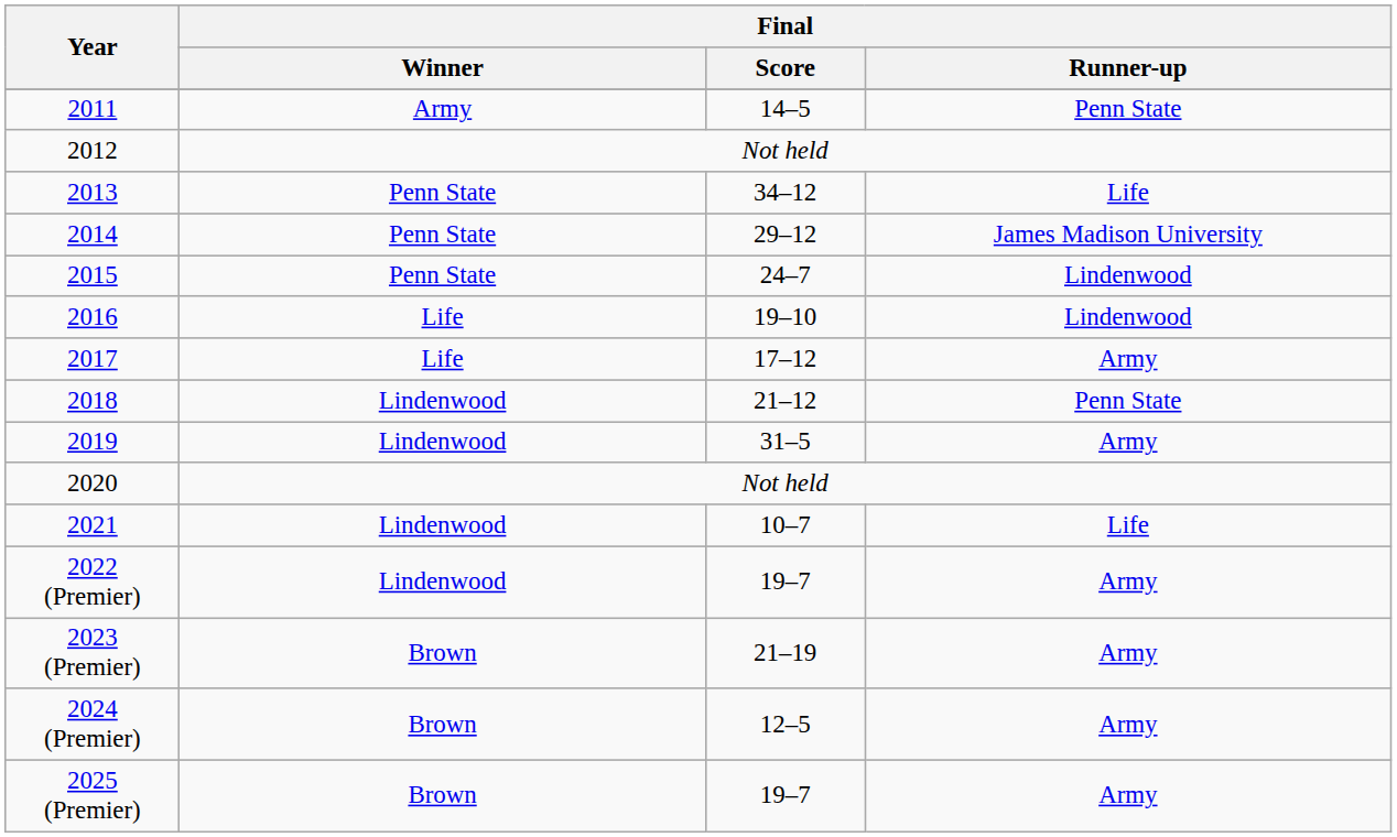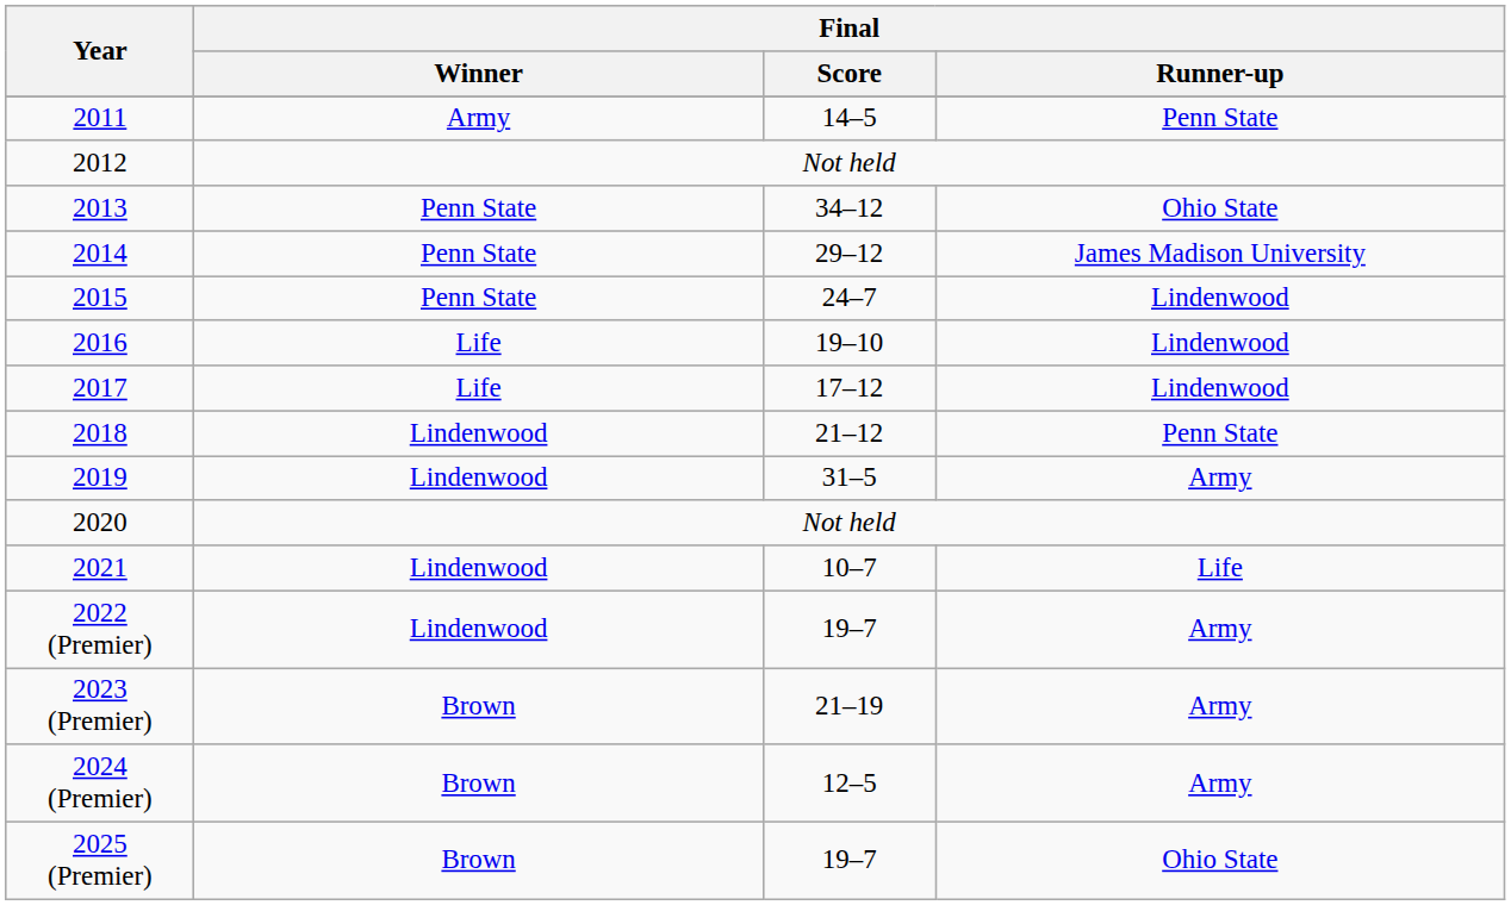 <table class="wikitable" style="font-size:90%; width: 50%; text-align: center;">
 <tr>
 <th rowspan=2 style="width:50px;">Year</th>
 <th colspan=3>Final</th>
 </tr>
 <tr>
 <th style="width:180px;">Winner</th>
 <th style="width:50px;">Score</th>
 <th style="width:180px;">Runner-up</th>
 </tr>
 <tr>
 </tr>
 <tr>
 <td><a href='#'>2011</a></td>
 <td><a href='#'>Army</a></td>
 <td>14–5</td>
 <td><a href='#'>Penn State</a></td>
 </tr>
 <tr>
 <td>2012</td>
 <td colspan=3><em>Not held</em></td>
 </tr>
 <tr>
 <td><a href='#'>2013</a></td>
 <td><a href='#'>Penn State</a></td>
 <td>34–12</td>
-<td><a href='#'>Life</a></td>
+<td><a href='#'>Ohio State</a></td>
 </tr>
 <tr>
 <td><a href='#'>2014</a></td>
 <td><a href='#'>Penn State</a></td>
 <td>29–12</td>
 <td><a href='#'>James Madison University</a></td>
 </tr>
 <tr>
 <td><a href='#'>2015</a></td>
 <td><a href='#'>Penn State</a></td>
 <td>24–7</td>
 <td><a href='#'>Lindenwood</a></td>
 </tr>
 <tr>
 <td><a href='#'>2016</a></td>
 <td><a href='#'>Life</a></td>
 <td>19–10</td>
 <td><a href='#'>Lindenwood</a></td>
 </tr>
 <tr>
 <td><a href='#'>2017</a></td>
 <td><a href='#'>Life</a></td>
 <td>17–12</td>
-<td><a href='#'>Army</a></td>
+<td><a href='#'>Lindenwood</a></td>
 </tr>
 <tr>
 <td><a href='#'>2018</a></td>
 <td><a href='#'>Lindenwood</a></td>
 <td>21–12</td>
 <td><a href='#'>Penn State</a></td>
 </tr>
 <tr>
 <td><a href='#'>2019</a></td>
 <td><a href='#'>Lindenwood</a></td>
 <td>31–5</td>
 <td><a href='#'>Army</a></td>
 </tr>
 <tr>
 <td>2020</td>
 <td colspan=3><em>Not held</em></td>
 </tr>
 <tr>
 <td><a href='#'>2021</a></td>
 <td><a href='#'>Lindenwood</a></td>
 <td>10–7</td>
 <td><a href='#'>Life</a></td>
 </tr>
 <tr>
 <td><a href='#'>2022</a><br>(Premier)</td>
 <td><a href='#'>Lindenwood</a></td>
 <td>19–7</td>
 <td><a href='#'>Army</a></td>
 </tr>
 <tr>
 <td><a href='#'>2023</a><br>(Premier)</td>
 <td><a href='#'>Brown</a></td>
 <td>21–19</td>
 <td><a href='#'>Army</a></td>
 </tr>
 <tr>
 <td><a href='#'>2024</a><br>(Premier)</td>
 <td><a href='#'>Brown</a></td>
 <td>12–5</td>
 <td><a href='#'>Army</a></td>
 </tr>
 <tr>
 <td><a href='#'>2025</a><br>(Premier)</td>
 <td><a href='#'>Brown</a></td>
 <td>19–7</td>
-<td><a href='#'>Army</a></td>
+<td><a href='#'>Ohio State</a></td>
 </tr>
 </table>
